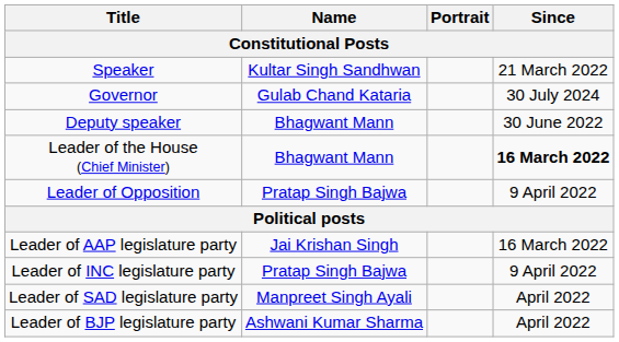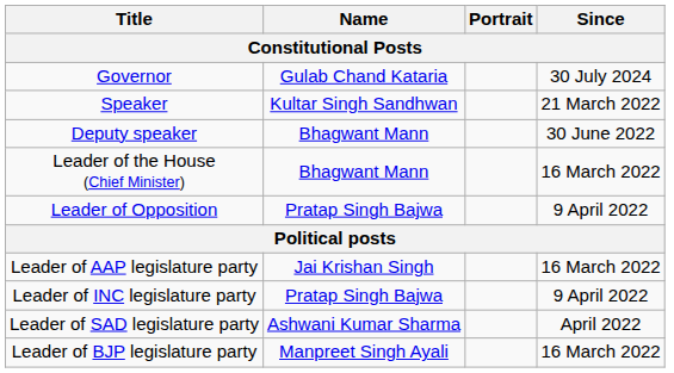 <table class="wikitable" style="text-align:center">
 <tr>
 <th>Title</th>
 <th>Name</th>
 <th>Portrait</th>
 <th>Since</th>
 </tr>
 <tr>
 <th colspan="4">Constitutional Posts</th>
 </tr>
 <tr>
+<td><a href='#'>Governor</a></td>
+<td><a href='#'>Gulab Chand Kataria</a></td>
+<td></td>
+<td>30 July 2024</td>
+</tr>
+<tr>
 <td><a href='#'>Speaker</a></td>
 <td><a href='#'>Kultar Singh Sandhwan</a></td>
 <td></td>
 <td>21 March 2022</td>
-</tr>
-<tr>
-<td><a href='#'>Governor</a></td>
-<td><a href='#'>Gulab Chand Kataria</a></td>
-<td></td>
-<td>30 July 2024</td>
 </tr>
 <tr>
 <td><a href='#'>Deputy speaker</a></td>
 <td><a href='#'>Bhagwant Mann</a></td>
 <td></td>
 <td>30 June 2022</td>
 </tr>
 <tr>
 <td>Leader of the House<br><small>(<a href='#'>Chief Minister</a>)</small></td>
 <td><a href='#'>Bhagwant Mann</a></td>
 <td></td>
-<td><strong>16 March 2022</strong></td>
+<td>16 March 2022</td>
 </tr>
 <tr>
 <td><a href='#'>Leader of Opposition</a></td>
 <td><a href='#'>Pratap Singh Bajwa</a></td>
 <td></td>
 <td>9 April 2022</td>
 </tr>
 <tr>
 <th colspan="4">Political posts</th>
 </tr>
 <tr>
 <td>Leader of <a href='#'>AAP</a> legislature party</td>
 <td><a href='#'>Jai Krishan Singh</a></td>
 <td></td>
 <td>16 March 2022</td>
 </tr>
 <tr>
 <td>Leader of <a href='#'>INC</a> legislature party</td>
 <td><a href='#'>Pratap Singh Bajwa</a></td>
 <td></td>
 <td>9 April 2022</td>
 </tr>
 <tr>
 <td>Leader of <a href='#'>SAD</a> legislature party</td>
-<td><a href='#'>Manpreet Singh Ayali</a></td>
+<td><a href='#'>Ashwani Kumar Sharma</a></td>
 <td></td>
 <td>April 2022</td>
 </tr>
 <tr>
 <td>Leader of <a href='#'>BJP</a> legislature party</td>
-<td><a href='#'>Ashwani Kumar Sharma</a></td>
+<td><a href='#'>Manpreet Singh Ayali</a></td>
 <td></td>
-<td>April 2022</td>
+<td>16 March 2022</td>
 </tr>
 </table>
